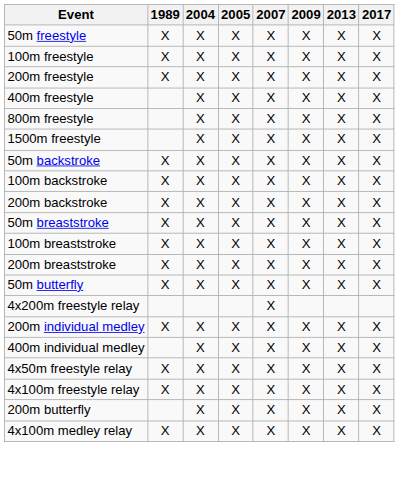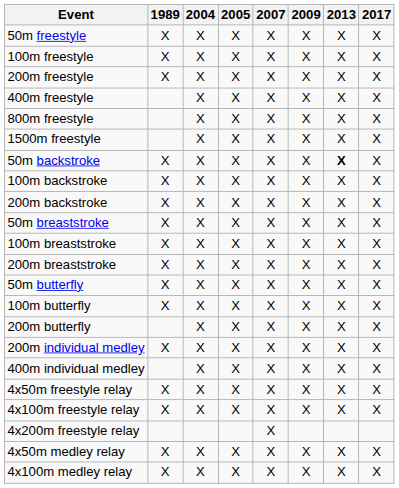 <table class="wikitable" style="text-align:center">
 <tr>
 <th>Event</th>
 <th>1989</th>
 <th>2004</th>
 <th>2005</th>
 <th>2007</th>
 <th>2009</th>
 <th>2013</th>
 <th>2017</th>
 </tr>
 <tr>
 <td align=left>50m <a href='#'>freestyle</a></td>
 <td>X</td>
 <td>X</td>
 <td>X</td>
 <td>X</td>
 <td>X</td>
 <td>X</td>
 <td>X</td>
 </tr>
 <tr>
 <td align=left>100m freestyle</td>
 <td>X</td>
 <td>X</td>
 <td>X</td>
 <td>X</td>
 <td>X</td>
 <td>X</td>
 <td>X</td>
 </tr>
 <tr>
 <td align=left>200m freestyle</td>
 <td>X</td>
 <td>X</td>
 <td>X</td>
 <td>X</td>
 <td>X</td>
 <td>X</td>
 <td>X</td>
 </tr>
 <tr>
 <td align=left>400m freestyle</td>
 <td></td>
 <td>X</td>
 <td>X</td>
 <td>X</td>
 <td>X</td>
 <td>X</td>
 <td>X</td>
 </tr>
 <tr>
 <td align=left>800m freestyle</td>
 <td></td>
 <td>X</td>
 <td>X</td>
 <td>X</td>
 <td>X</td>
 <td>X</td>
 <td>X</td>
 </tr>
 <tr>
 <td align=left>1500m freestyle</td>
 <td></td>
 <td>X</td>
 <td>X</td>
 <td>X</td>
 <td>X</td>
 <td>X</td>
 <td>X</td>
 </tr>
 <tr>
 <td align=left>50m <a href='#'>backstroke</a></td>
 <td>X</td>
 <td>X</td>
 <td>X</td>
 <td>X</td>
 <td>X</td>
-<td>X</td>
+<td><strong>X</strong></td>
 <td>X</td>
 </tr>
 <tr>
 <td align=left>100m backstroke</td>
 <td>X</td>
 <td>X</td>
 <td>X</td>
 <td>X</td>
 <td>X</td>
 <td>X</td>
 <td>X</td>
 </tr>
 <tr>
 <td align=left>200m backstroke</td>
 <td>X</td>
 <td>X</td>
 <td>X</td>
 <td>X</td>
 <td>X</td>
 <td>X</td>
 <td>X</td>
 </tr>
 <tr>
 <td align=left>50m <a href='#'>breaststroke</a></td>
 <td>X</td>
 <td>X</td>
 <td>X</td>
 <td>X</td>
 <td>X</td>
 <td>X</td>
 <td>X</td>
 </tr>
 <tr>
 <td align=left>100m breaststroke</td>
 <td>X</td>
 <td>X</td>
 <td>X</td>
 <td>X</td>
 <td>X</td>
 <td>X</td>
 <td>X</td>
 </tr>
 <tr>
 <td align=left>200m breaststroke</td>
 <td>X</td>
 <td>X</td>
 <td>X</td>
 <td>X</td>
 <td>X</td>
 <td>X</td>
 <td>X</td>
 </tr>
 <tr>
 <td align=left>50m <a href='#'>butterfly</a></td>
 <td>X</td>
 <td>X</td>
 <td>X</td>
 <td>X</td>
 <td>X</td>
 <td>X</td>
 <td>X</td>
 </tr>
 <tr>
-<td align=left>4x200m freestyle relay</td>
-<td></td>
-<td></td>
+<td align=left>100m butterfly</td>
+<td>X</td>
+<td>X</td>
+<td>X</td>
+<td>X</td>
+<td>X</td>
+<td>X</td>
+<td>X</td>
+</tr>
+<tr>
+<td align=left>200m butterfly</td>
 <td></td>
 <td>X</td>
-<td></td>
-<td></td>
-<td></td>
+<td>X</td>
+<td>X</td>
+<td>X</td>
+<td>X</td>
+<td>X</td>
 </tr>
 <tr>
 <td align=left>200m <a href='#'>individual medley</a></td>
 <td>X</td>
 <td>X</td>
 <td>X</td>
 <td>X</td>
 <td>X</td>
 <td>X</td>
 <td>X</td>
 </tr>
 <tr>
 <td align=left>400m individual medley</td>
 <td></td>
 <td>X</td>
 <td>X</td>
 <td>X</td>
 <td>X</td>
 <td>X</td>
 <td>X</td>
 </tr>
 <tr>
 <td align=left>4x50m freestyle relay</td>
 <td>X</td>
 <td>X</td>
 <td>X</td>
 <td>X</td>
 <td>X</td>
 <td>X</td>
 <td>X</td>
 </tr>
 <tr>
 <td align=left>4x100m freestyle relay</td>
 <td>X</td>
 <td>X</td>
 <td>X</td>
 <td>X</td>
 <td>X</td>
 <td>X</td>
 <td>X</td>
 </tr>
 <tr>
-<td align=left>200m butterfly</td>
+<td align=left>4x200m freestyle relay</td>
 <td></td>
+<td></td>
+<td></td>
+<td>X</td>
+<td></td>
+<td></td>
+<td></td>
+</tr>
+<tr>
+<td align=left>4x50m medley relay</td>
+<td>X</td>
 <td>X</td>
 <td>X</td>
 <td>X</td>
 <td>X</td>
 <td>X</td>
 <td>X</td>
 </tr>
 <tr>
 <td align=left>4x100m medley relay</td>
 <td>X</td>
 <td>X</td>
 <td>X</td>
 <td>X</td>
 <td>X</td>
 <td>X</td>
 <td>X</td>
 </tr>
 </table>
